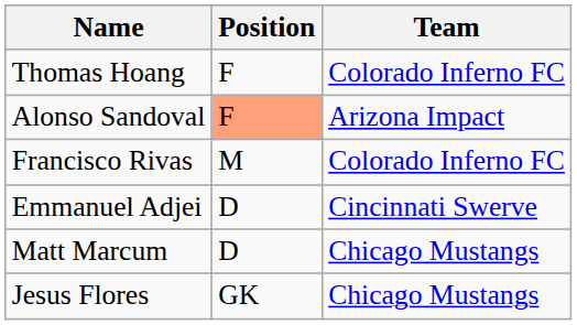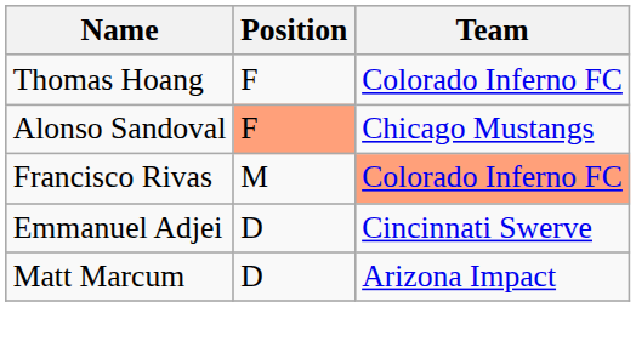 <table class="wikitable">
 <tr>
 <th>Name</th>
 <th>Position</th>
 <th>Team</th>
 </tr>
 <tr>
 <td>Thomas Hoang</td>
 <td>F</td>
 <td><a href='#'>Colorado Inferno FC</a></td>
 </tr>
 <tr>
 <td>Alonso Sandoval</td>
 <td style="background: lightsalmon;">F</td>
-<td><a href='#'>Arizona Impact</a></td>
+<td><a href='#'>Chicago Mustangs</a></td>
 </tr>
 <tr>
 <td>Francisco Rivas</td>
 <td>M</td>
-<td><a href='#'>Colorado Inferno FC</a></td>
+<td style="background: lightsalmon;"><a href='#'>Colorado Inferno FC</a></td>
 </tr>
 <tr>
 <td>Emmanuel Adjei</td>
 <td>D</td>
 <td><a href='#'>Cincinnati Swerve</a></td>
 </tr>
 <tr>
 <td>Matt Marcum</td>
 <td>D</td>
-<td><a href='#'>Chicago Mustangs</a></td>
-</tr>
-<tr>
-<td>Jesus Flores</td>
-<td>GK</td>
-<td><a href='#'>Chicago Mustangs</a></td>
+<td><a href='#'>Arizona Impact</a></td>
 </tr>
 </table>
